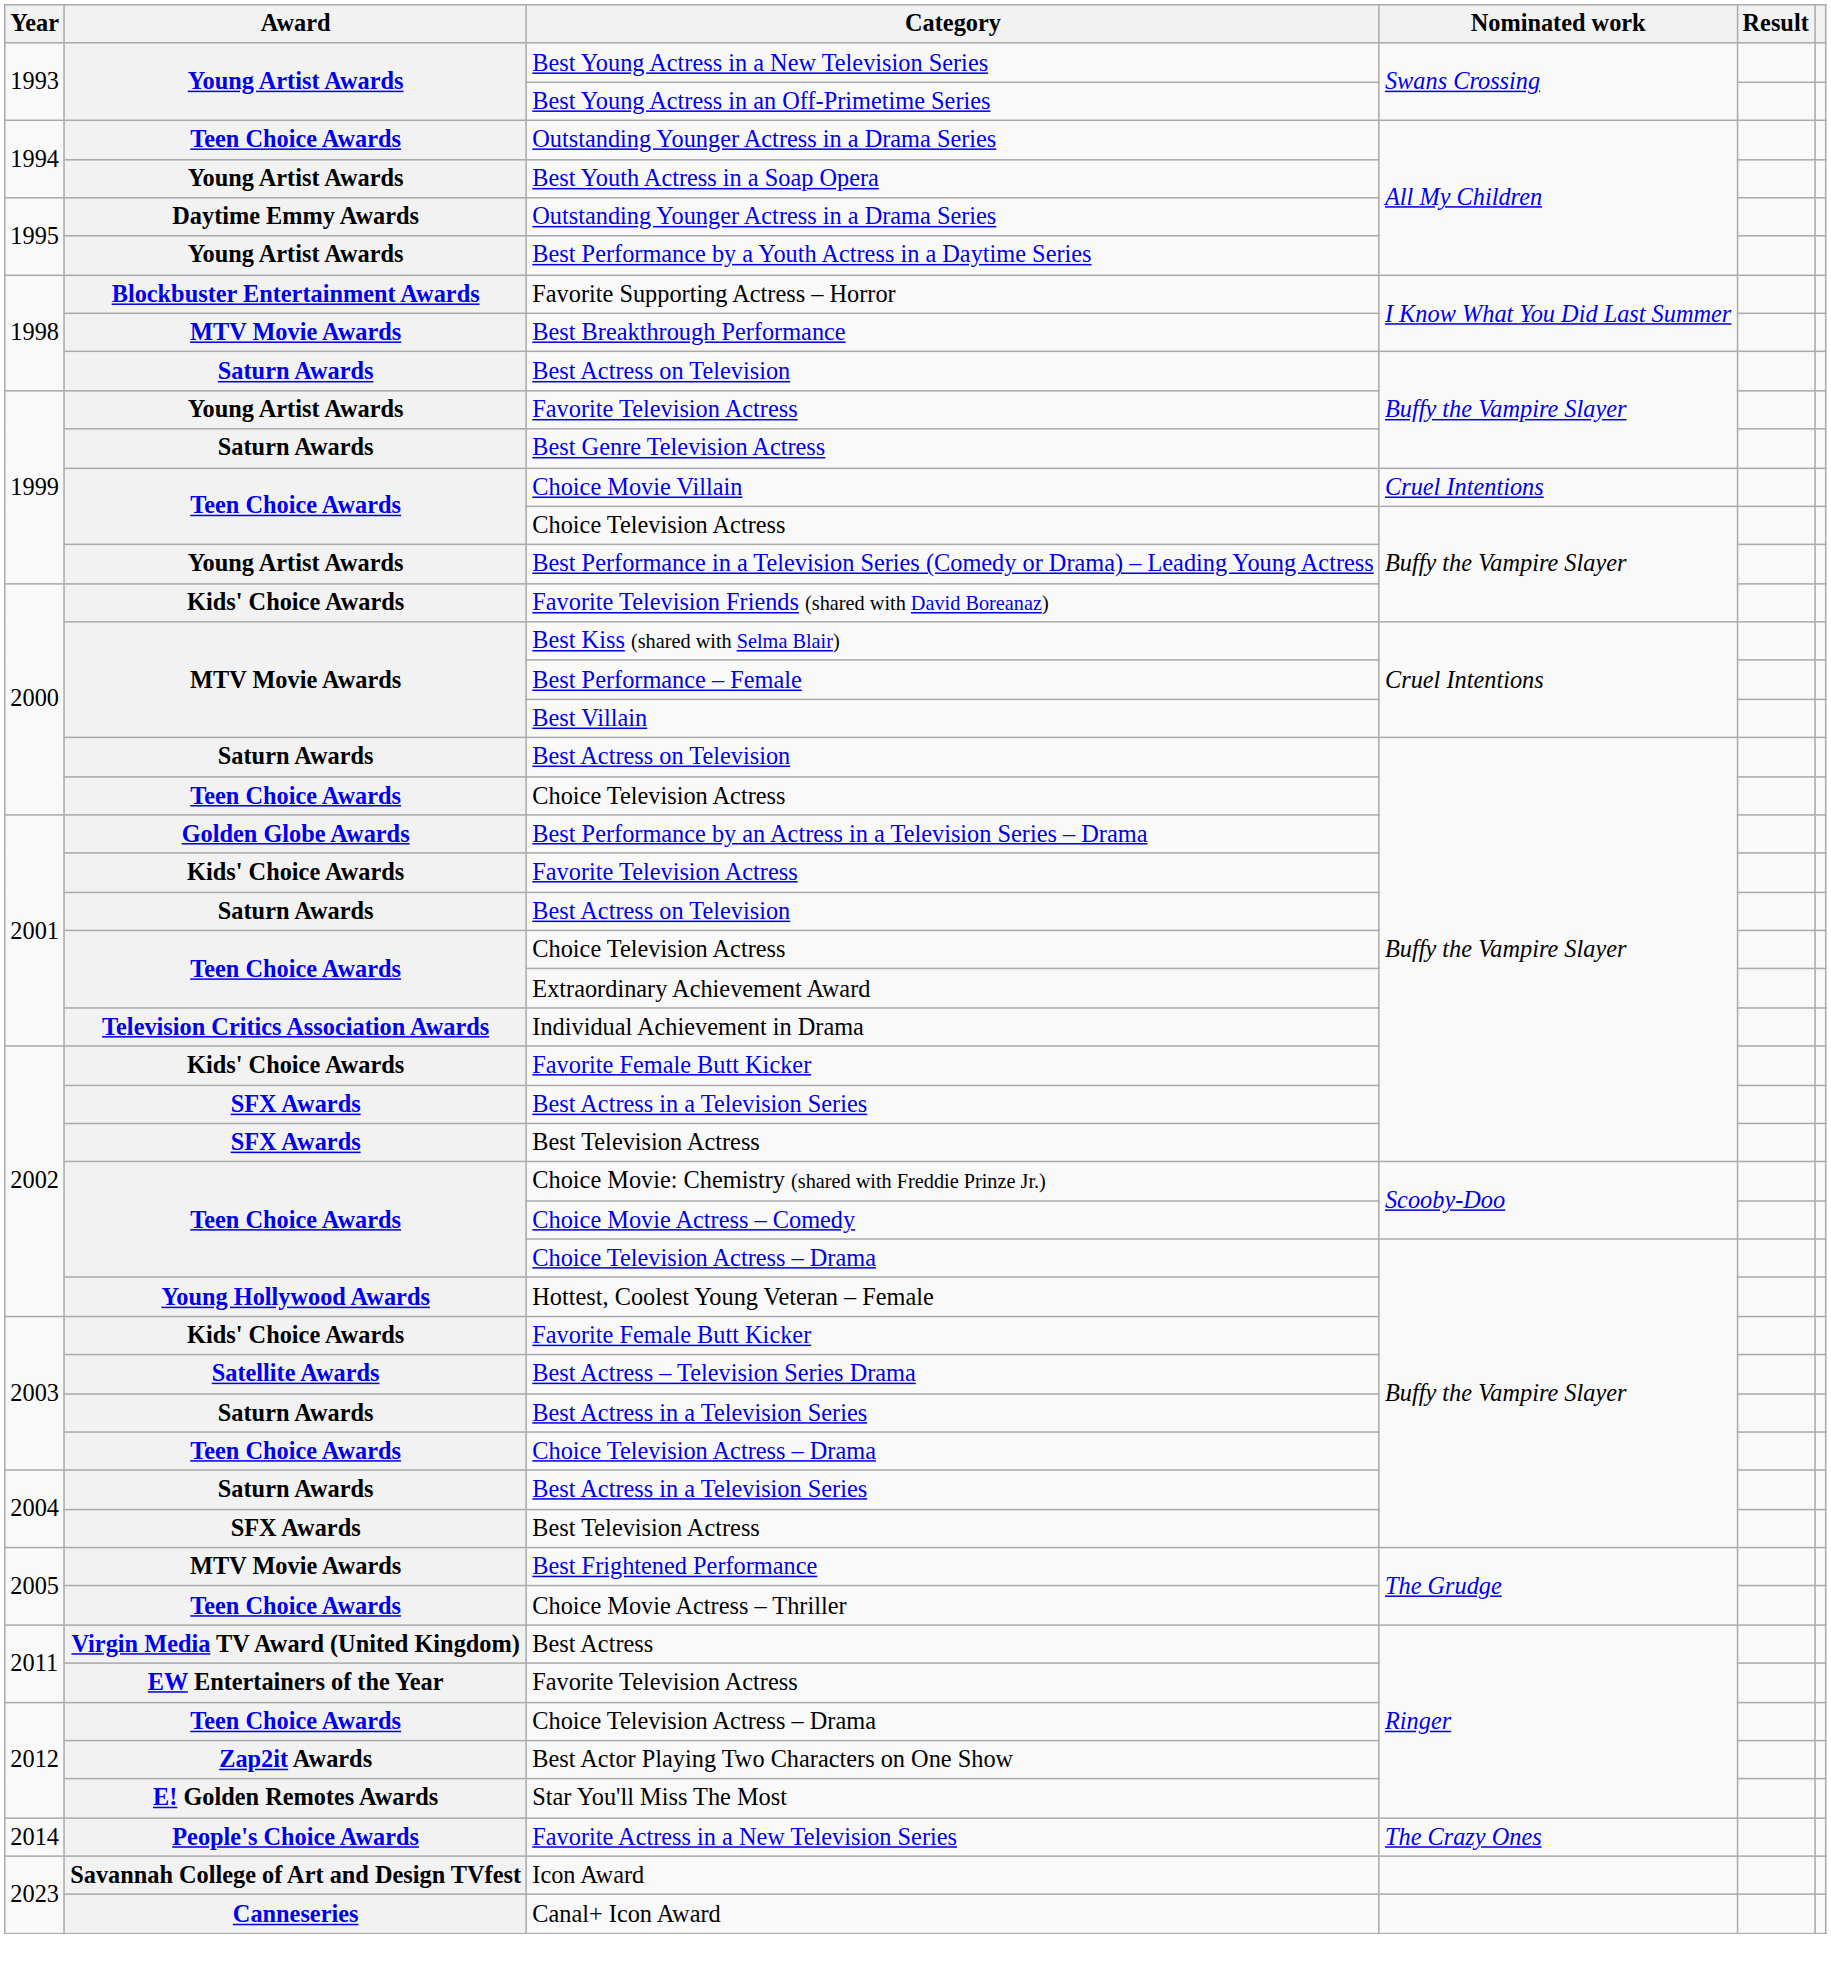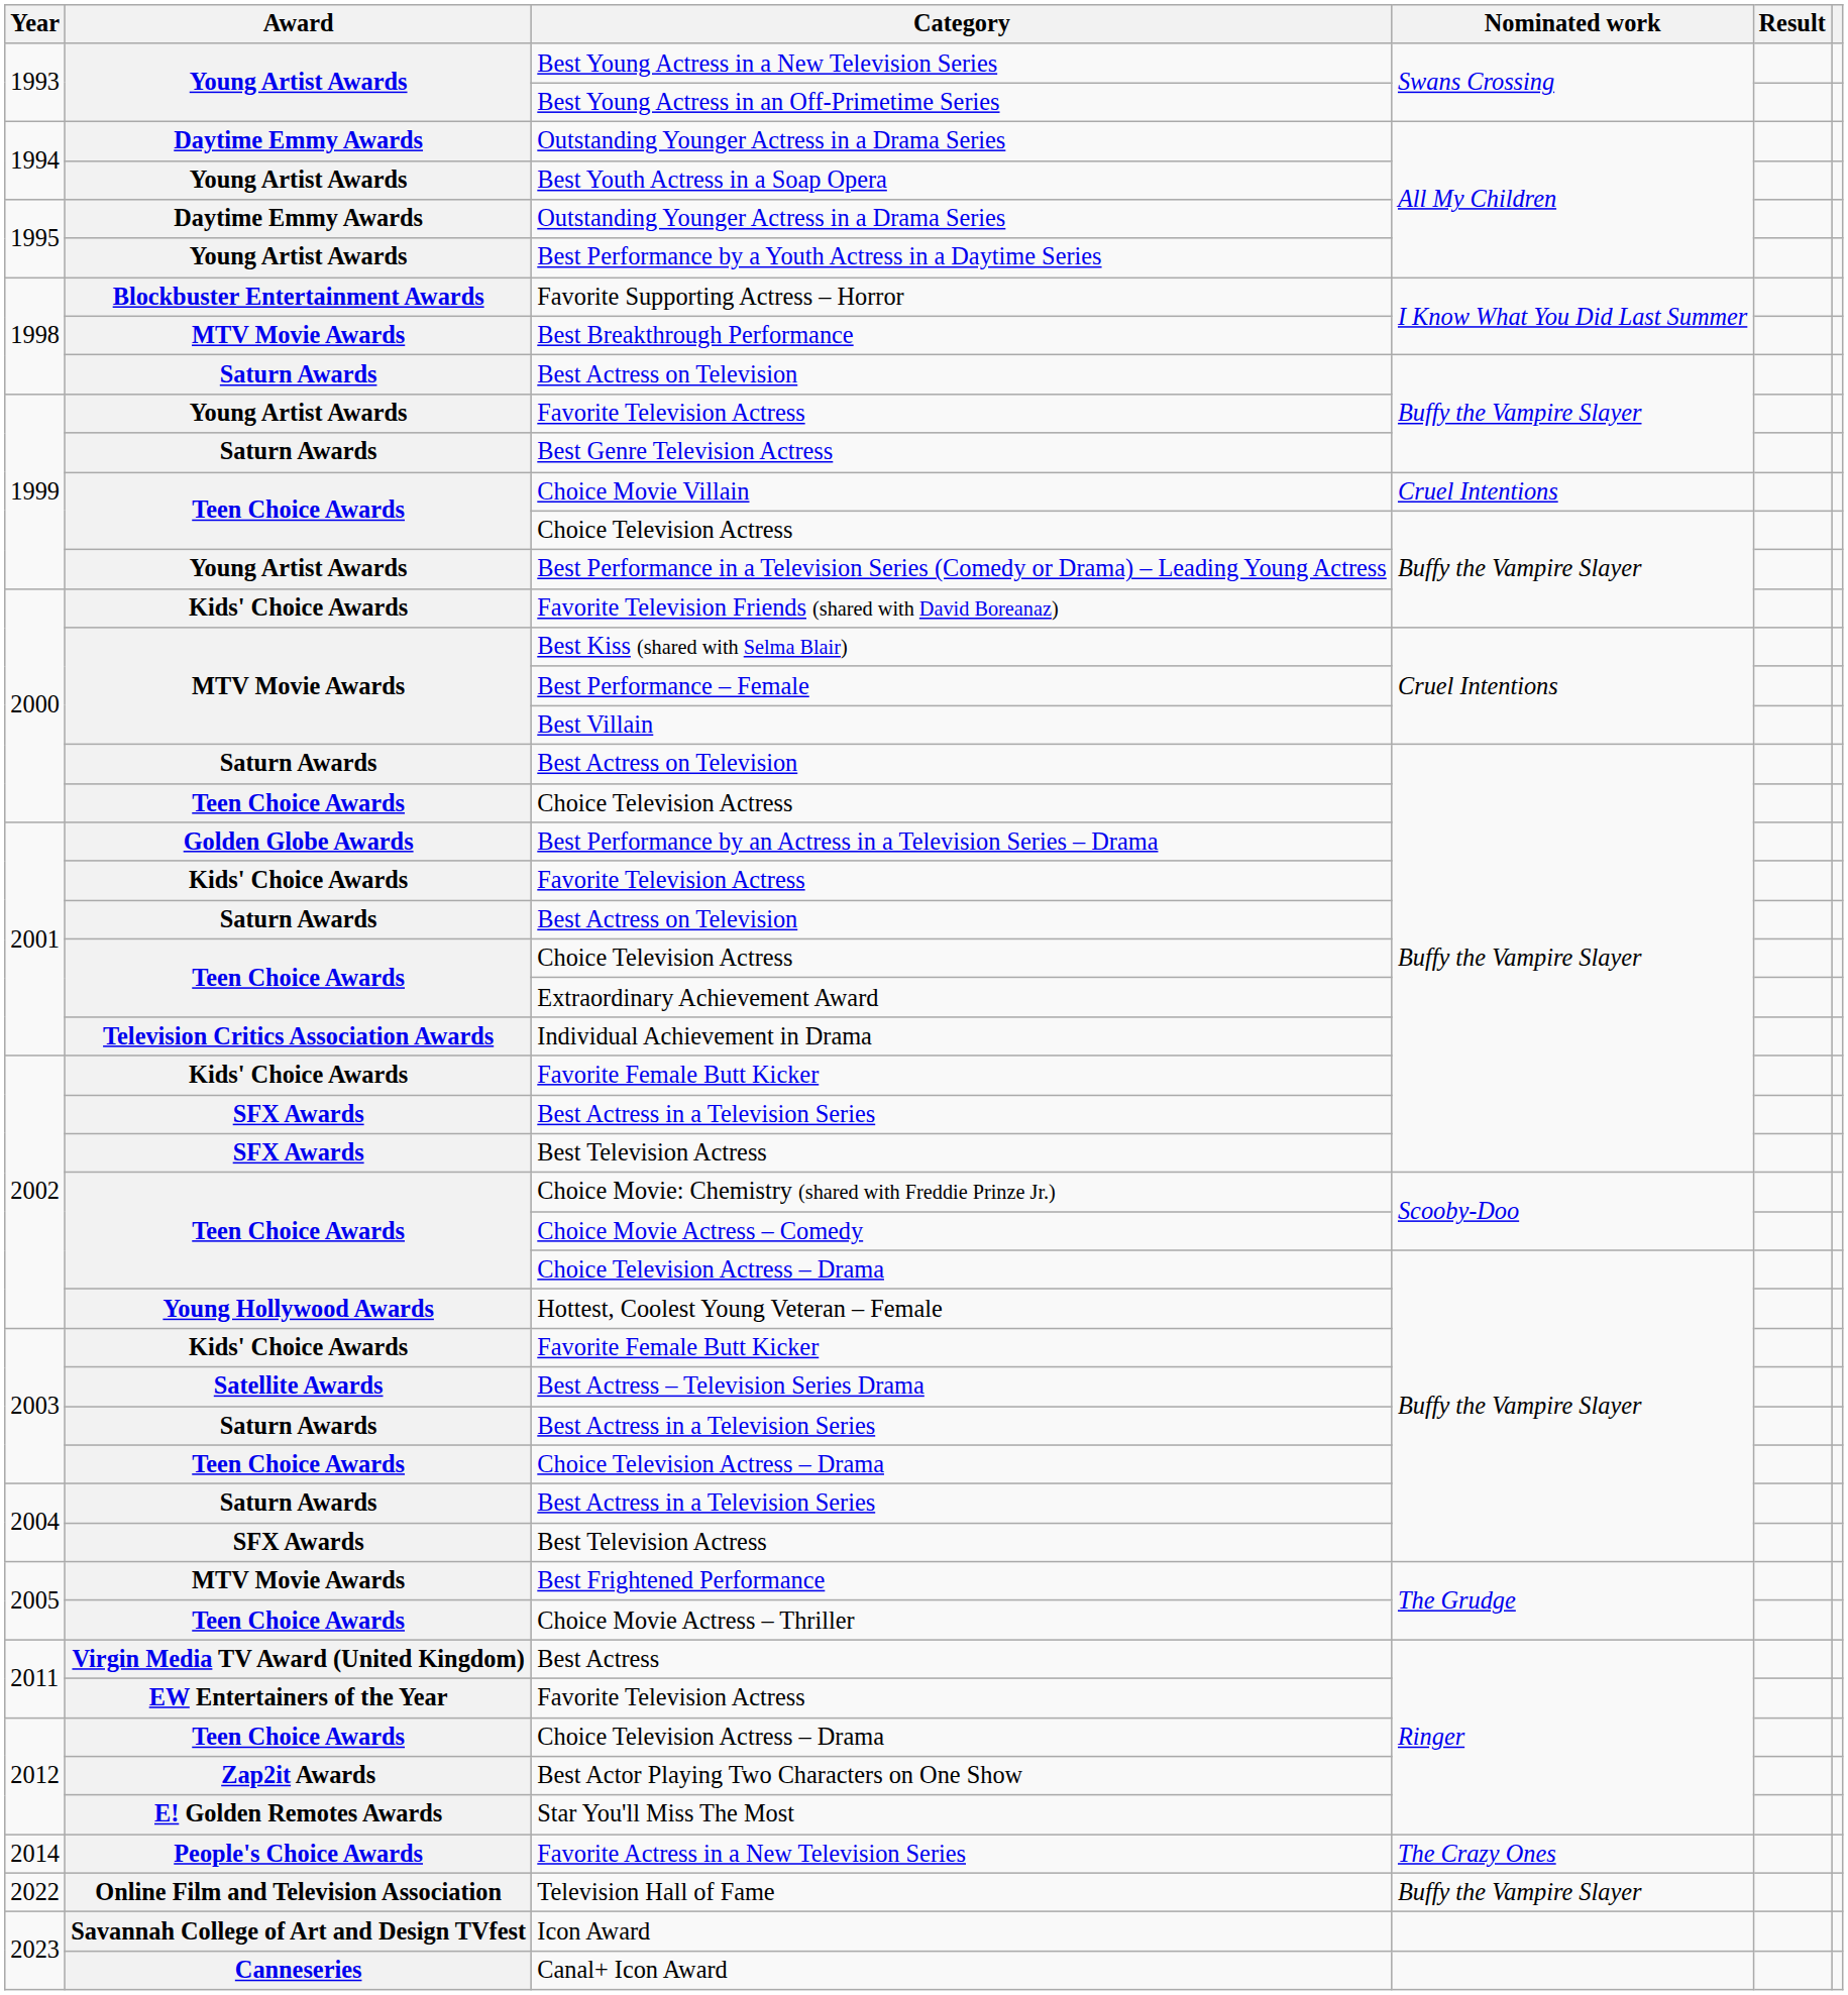 <table class="wikitable plainrowheaders sortable">
 <tr>
 <th scope="col">Year</th>
 <th scope="col">Award</th>
 <th scope="col">Category</th>
 <th scope="col">Nominated work</th>
 <th scope="col">Result</th>
 <th scope="col" class="unsortable"></th>
 </tr>
 <tr>
 <td rowspan="2">1993</td>
 <th rowspan="2" scope="row"><a href='#'>Young Artist Awards</a></th>
 <td><a href='#'>Best Young Actress in a New Television Series</a></td>
 <td rowspan="2"><em><a href='#'>Swans Crossing</a></em></td>
 <td></td>
 <td style="text-align:center;"></td>
 </tr>
 <tr>
 <td><a href='#'>Best Young Actress in an Off-Primetime Series</a></td>
 <td></td>
 <td style="text-align:center;"></td>
 </tr>
 <tr>
 <td rowspan="2">1994</td>
-<th scope="row"><a href='#'>Teen Choice Awards</a></th>
+<th scope="row"><a href='#'>Daytime Emmy Awards</a></th>
 <td><a href='#'>Outstanding Younger Actress in a Drama Series</a></td>
 <td rowspan="4"><em><a href='#'>All My Children</a></em></td>
 <td></td>
 <td style="text-align:center;"></td>
 </tr>
 <tr>
 <th scope="row">Young Artist Awards</th>
 <td><a href='#'>Best Youth Actress in a Soap Opera</a></td>
 <td></td>
 <td style="text-align:center;"></td>
 </tr>
 <tr>
 <td rowspan="2">1995</td>
 <th scope="row">Daytime Emmy Awards</th>
 <td><a href='#'>Outstanding Younger Actress in a Drama Series</a></td>
 <td></td>
 <td style="text-align:center;"></td>
 </tr>
 <tr>
 <th scope="row">Young Artist Awards</th>
 <td><a href='#'>Best Performance by a Youth Actress in a Daytime Series</a></td>
 <td></td>
 <td style="text-align:center;"></td>
 </tr>
 <tr>
 <td rowspan="3">1998</td>
 <th scope="row"><a href='#'>Blockbuster Entertainment Awards</a></th>
 <td>Favorite Supporting Actress – Horror</td>
 <td rowspan="2"><em><a href='#'>I Know What You Did Last Summer</a></em></td>
 <td></td>
 <td style="text-align:center;"></td>
 </tr>
 <tr>
 <th scope="row"><a href='#'>MTV Movie Awards</a></th>
 <td><a href='#'>Best Breakthrough Performance</a></td>
 <td></td>
 <td style="text-align:center;"></td>
 </tr>
 <tr>
 <th scope="row"><a href='#'>Saturn Awards</a></th>
 <td><a href='#'>Best Actress on Television</a></td>
 <td rowspan="3"><em><a href='#'>Buffy the Vampire Slayer</a></em></td>
 <td></td>
 <td style="text-align:center;"></td>
 </tr>
 <tr>
 <td rowspan="5">1999</td>
 <th scope="row">Young Artist Awards</th>
 <td><a href='#'>Favorite Television Actress</a></td>
 <td></td>
 <td style="text-align:center;"></td>
 </tr>
 <tr>
 <th scope="row">Saturn Awards</th>
 <td><a href='#'>Best Genre Television Actress</a></td>
 <td></td>
 <td style="text-align:center;"></td>
 </tr>
 <tr>
 <th rowspan="2" scope="row"><a href='#'>Teen Choice Awards</a></th>
 <td><a href='#'>Choice Movie Villain</a></td>
 <td><em><a href='#'>Cruel Intentions</a></em></td>
 <td></td>
 <td style="text-align:center;"></td>
 </tr>
 <tr>
 <td>Choice Television Actress</td>
 <td rowspan="3"><em>Buffy the Vampire Slayer</em></td>
 <td></td>
 <td style="text-align:center;"></td>
 </tr>
 <tr>
 <th scope="row">Young Artist Awards</th>
 <td><a href='#'>Best Performance in a Television Series (Comedy or Drama) – Leading Young Actress</a></td>
 <td></td>
 <td style="text-align:center;"></td>
 </tr>
 <tr>
 <td rowspan="6">2000</td>
 <th scope="row">Kids' Choice Awards</th>
 <td><a href='#'>Favorite Television Friends</a> <small>(shared with <a href='#'>David Boreanaz</a>)</small></td>
 <td></td>
 <td style="text-align:center;"></td>
 </tr>
 <tr>
 <th rowspan="3" scope="row">MTV Movie Awards</th>
 <td><a href='#'>Best Kiss</a> <small>(shared with <a href='#'>Selma Blair</a>)</small></td>
 <td rowspan="3"><em>Cruel Intentions</em></td>
 <td></td>
 <td style="text-align:center;"></td>
 </tr>
 <tr>
 <td><a href='#'>Best Performance – Female</a></td>
 <td></td>
 <td style="text-align:center;"></td>
 </tr>
 <tr>
 <td><a href='#'>Best Villain</a></td>
 <td></td>
 <td style="text-align:center;"></td>
 </tr>
 <tr>
 <th scope="row">Saturn Awards</th>
 <td><a href='#'>Best Actress on Television</a></td>
 <td rowspan="11"><em>Buffy the Vampire Slayer</em></td>
 <td></td>
 <td style="text-align:center;"></td>
 </tr>
 <tr>
 <th scope="row"><a href='#'>Teen Choice Awards</a></th>
 <td>Choice Television Actress</td>
 <td></td>
 <td style="text-align:center;"></td>
 </tr>
 <tr>
 <td rowspan="6">2001</td>
 <th scope="row"><a href='#'>Golden Globe Awards</a></th>
 <td><a href='#'>Best Performance by an Actress in a Television Series – Drama</a></td>
 <td></td>
 <td style="text-align:center;"></td>
 </tr>
 <tr>
 <th scope="row">Kids' Choice Awards</th>
 <td><a href='#'>Favorite Television Actress</a></td>
 <td></td>
 <td style="text-align:center;"></td>
 </tr>
 <tr>
 <th scope="row">Saturn Awards</th>
 <td><a href='#'>Best Actress on Television</a></td>
 <td></td>
 <td style="text-align:center;"></td>
 </tr>
 <tr>
 <th rowspan="2" scope="row"><a href='#'>Teen Choice Awards</a></th>
 <td>Choice Television Actress</td>
 <td></td>
 <td style="text-align:center;"></td>
 </tr>
 <tr>
 <td>Extraordinary Achievement Award</td>
 <td></td>
 <td style="text-align:center;"></td>
 </tr>
 <tr>
 <th scope="row"><a href='#'>Television Critics Association Awards</a></th>
 <td>Individual Achievement in Drama</td>
 <td></td>
 <td style="text-align:center;"></td>
 </tr>
 <tr>
 <td rowspan="7">2002</td>
 <th scope="row">Kids' Choice Awards</th>
 <td><a href='#'>Favorite Female Butt Kicker</a></td>
 <td></td>
 <td style="text-align:center;"></td>
 </tr>
 <tr>
 <th scope="row"><a href='#'>SFX Awards</a></th>
 <td><a href='#'>Best Actress in a Television Series</a></td>
 <td></td>
 <td style="text-align:center;"></td>
 </tr>
 <tr>
 <th scope="row"><a href='#'>SFX Awards</a></th>
 <td>Best Television Actress</td>
 <td></td>
 <td style="text-align:center;"></td>
 </tr>
 <tr>
 <th rowspan="3" scope="row"><a href='#'>Teen Choice Awards</a></th>
 <td>Choice Movie: Chemistry <small>(shared with Freddie Prinze Jr.)</small></td>
 <td rowspan="2"><em><a href='#'>Scooby-Doo</a></em></td>
 <td></td>
 <td style="text-align:center;"></td>
 </tr>
 <tr>
 <td><a href='#'>Choice Movie Actress – Comedy</a></td>
 <td></td>
 <td style="text-align:center;"></td>
 </tr>
 <tr>
 <td><a href='#'>Choice Television Actress – Drama</a></td>
 <td rowspan="8"><em>Buffy the Vampire Slayer</em></td>
 <td></td>
 <td style="text-align:center;"></td>
 </tr>
 <tr>
 <th scope="row"><a href='#'>Young Hollywood Awards</a></th>
 <td>Hottest, Coolest Young Veteran – Female</td>
 <td></td>
 <td style="text-align:center;"></td>
 </tr>
 <tr>
 <td rowspan="4">2003</td>
 <th scope="row">Kids' Choice Awards</th>
 <td><a href='#'>Favorite Female Butt Kicker</a></td>
 <td></td>
 <td style="text-align:center;"></td>
 </tr>
 <tr>
 <th scope="row"><a href='#'>Satellite Awards</a></th>
 <td><a href='#'>Best Actress – Television Series Drama</a></td>
 <td></td>
 <td style="text-align:center;"></td>
 </tr>
 <tr>
 <th scope="row">Saturn Awards</th>
 <td><a href='#'>Best Actress in a Television Series</a></td>
 <td></td>
 <td style="text-align:center;"></td>
 </tr>
 <tr>
 <th scope="row"><a href='#'>Teen Choice Awards</a></th>
 <td><a href='#'>Choice Television Actress – Drama</a></td>
 <td></td>
 <td style="text-align:center;"></td>
 </tr>
 <tr>
 <td rowspan="2">2004</td>
 <th scope="row">Saturn Awards</th>
 <td><a href='#'>Best Actress in a Television Series</a></td>
 <td></td>
 <td style="text-align:center;"></td>
 </tr>
 <tr>
 <th scope="row">SFX Awards</th>
 <td>Best Television Actress</td>
 <td></td>
 <td style="text-align:center;"></td>
 </tr>
 <tr>
 <td rowspan="2">2005</td>
 <th scope="row">MTV Movie Awards</th>
 <td><a href='#'>Best Frightened Performance</a></td>
 <td rowspan="2"><em><a href='#'>The Grudge</a></em></td>
 <td></td>
 <td style="text-align:center;"></td>
 </tr>
 <tr>
 <th scope="row"><a href='#'>Teen Choice Awards</a></th>
 <td>Choice Movie Actress – Thriller</td>
 <td></td>
 <td style="text-align:center;"></td>
 </tr>
 <tr>
 <td rowspan="2">2011</td>
 <th scope="row"><a href='#'>Virgin Media</a> TV Award (United Kingdom)</th>
 <td>Best Actress</td>
 <td rowspan="5"><em><a href='#'>Ringer</a></em></td>
 <td></td>
 <td style="text-align:center;"></td>
 </tr>
 <tr>
 <th scope="row"><a href='#'>EW</a> Entertainers of the Year</th>
 <td>Favorite Television Actress</td>
 <td></td>
 <td style="text-align:center;"></td>
 </tr>
 <tr>
 <td rowspan="3">2012</td>
 <th scope="row"><a href='#'>Teen Choice Awards</a></th>
 <td>Choice Television Actress – Drama</td>
 <td></td>
 <td style="text-align:center;"></td>
 </tr>
 <tr>
 <th scope="row"><a href='#'>Zap2it</a> Awards</th>
 <td>Best Actor Playing Two Characters on One Show</td>
 <td></td>
 <td style="text-align:center;"></td>
 </tr>
 <tr>
 <th scope="row"><a href='#'>E!</a> Golden Remotes Awards</th>
 <td>Star You'll Miss The Most</td>
 <td></td>
 <td style="text-align:center;"></td>
 </tr>
 <tr>
 <td>2014</td>
 <th scope="row"><a href='#'>People's Choice Awards</a></th>
 <td><a href='#'>Favorite Actress in a New Television Series</a></td>
 <td><em><a href='#'>The Crazy Ones</a></em></td>
 <td></td>
 <td style="text-align:center;"></td>
 </tr>
 <tr>
+<td>2022</td>
+<th scope="row">Online Film and Television Association</th>
+<td>Television Hall of Fame</td>
+<td><em>Buffy the Vampire Slayer</em></td>
+<td></td>
+<td style="text-align:center;"></td>
+</tr>
+<tr>
 <td rowspan="2">2023</td>
 <th scope="row">Savannah College of Art and Design TVfest</th>
 <td>Icon Award</td>
 <td></td>
 <td></td>
 <td style="text-align:center;"></td>
 </tr>
 <tr>
 <th scope="row"><a href='#'>Canneseries</a></th>
 <td>Canal+ Icon Award</td>
 <td></td>
 <td></td>
 <td style="text-align:center;"></td>
 </tr>
 </table>
